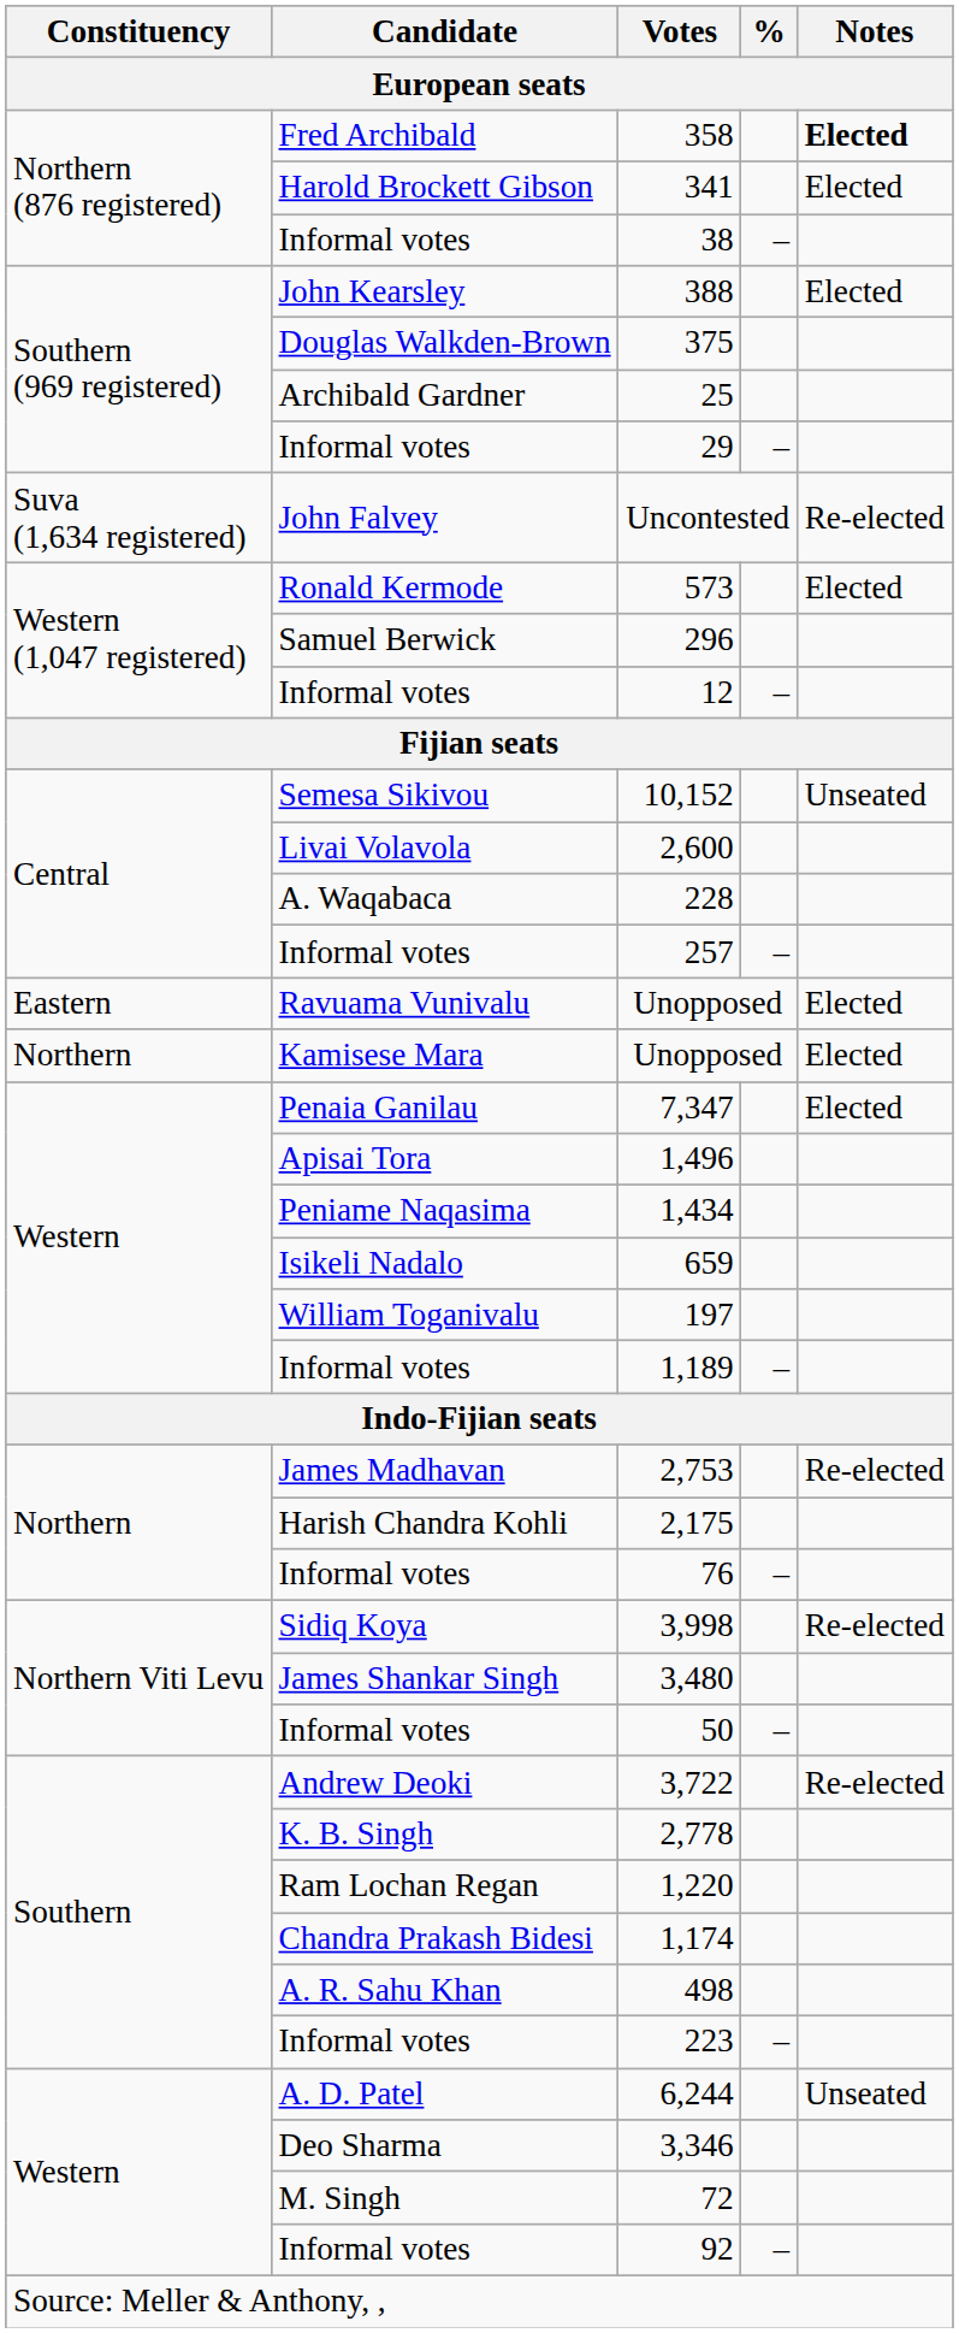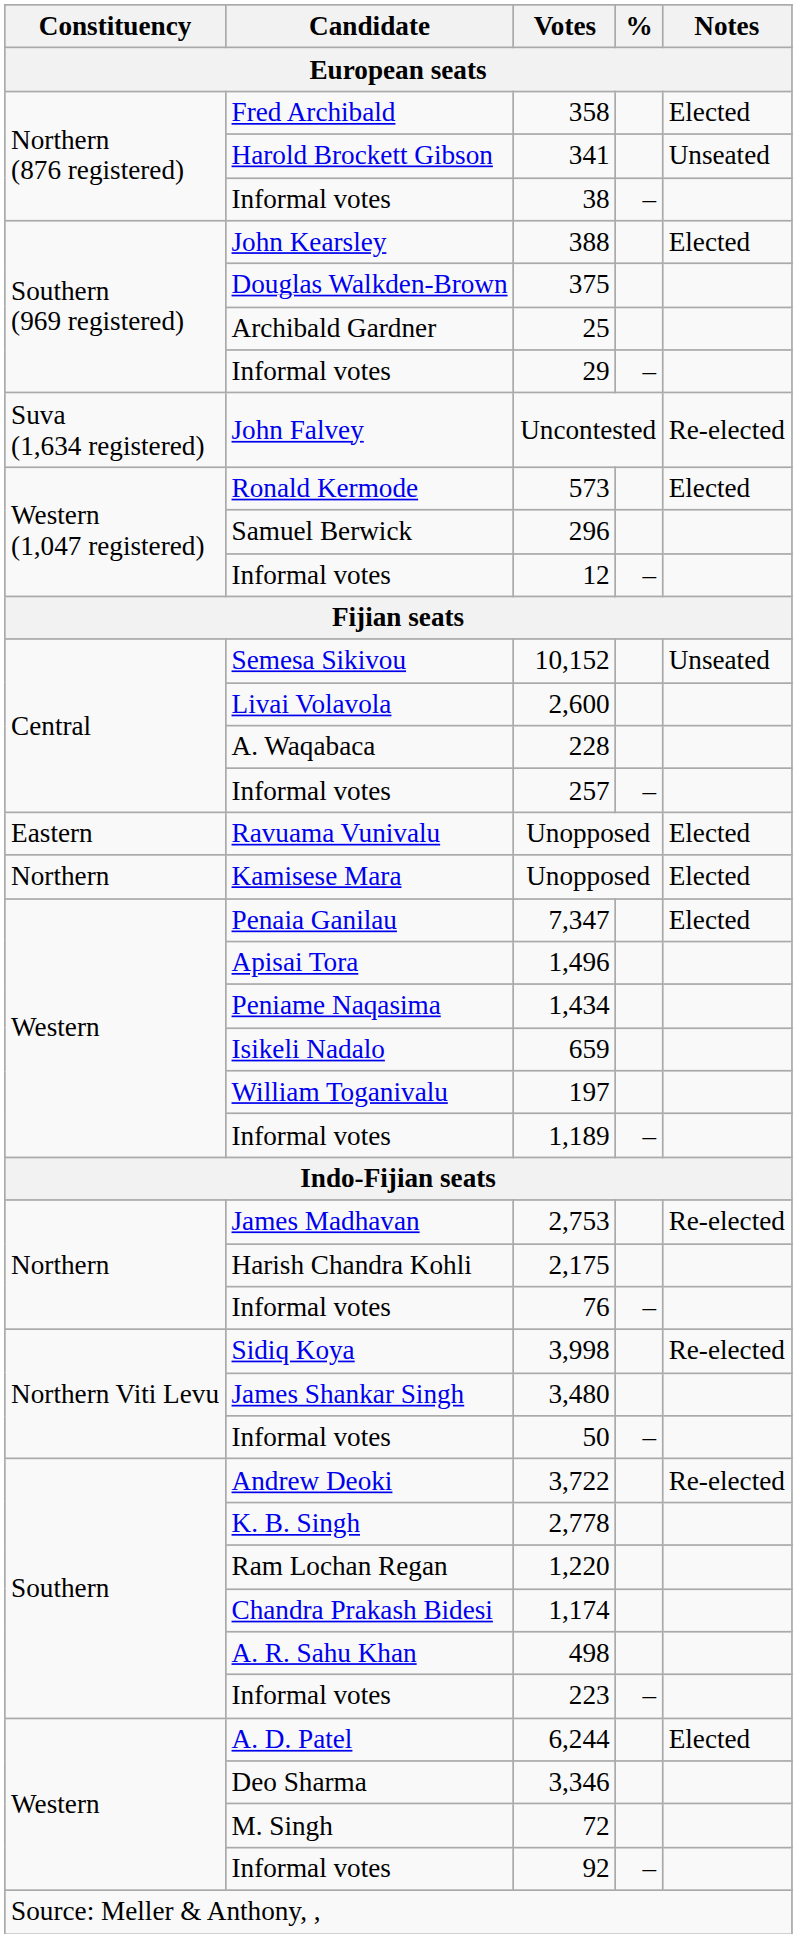 <table class=wikitable style=text-align:right>
 <tr>
 <th>Constituency</th>
 <th>Candidate</th>
 <th>Votes</th>
 <th>%</th>
 <th>Notes</th>
 </tr>
 <tr>
 <th colspan=5>European seats</th>
 </tr>
 <tr>
 <td rowspan=3 align=left>Northern<br>(876 registered)</td>
 <td align=left><a href='#'>Fred Archibald</a></td>
 <td>358</td>
 <td></td>
-<td align=left><strong>Elected</strong></td>
+<td align=left>Elected</td>
 </tr>
 <tr>
 <td align=left><a href='#'>Harold Brockett Gibson</a></td>
 <td>341</td>
 <td></td>
-<td align=left>Elected</td>
+<td align=left>Unseated</td>
 </tr>
 <tr>
 <td align=left>Informal votes</td>
 <td>38</td>
 <td>–</td>
 <td></td>
 </tr>
 <tr>
 <td rowspan=4 align=left>Southern<br>(969 registered)</td>
 <td align=left><a href='#'>John Kearsley</a></td>
 <td>388</td>
 <td></td>
 <td align=left>Elected</td>
 </tr>
 <tr>
 <td align=left><a href='#'>Douglas Walkden-Brown</a></td>
 <td>375</td>
 <td></td>
 <td></td>
 </tr>
 <tr>
 <td align=left>Archibald Gardner</td>
 <td>25</td>
 <td></td>
 <td></td>
 </tr>
 <tr>
 <td align=left>Informal votes</td>
 <td>29</td>
 <td>–</td>
 <td></td>
 </tr>
 <tr>
 <td align=left>Suva<br>(1,634 registered)</td>
 <td align=left><a href='#'>John Falvey</a></td>
 <td colspan=2 align=center>Uncontested</td>
 <td>Re-elected</td>
 </tr>
 <tr>
 <td rowspan=3 align=left>Western<br>(1,047 registered)</td>
 <td align=left><a href='#'>Ronald Kermode</a></td>
 <td>573</td>
 <td></td>
 <td align=left>Elected</td>
 </tr>
 <tr>
 <td align=left>Samuel Berwick</td>
 <td>296</td>
 <td></td>
 <td></td>
 </tr>
 <tr>
 <td align=left>Informal votes</td>
 <td>12</td>
 <td>–</td>
 <td></td>
 </tr>
 <tr>
 <th colspan=5>Fijian seats</th>
 </tr>
 <tr>
 <td align=left rowspan=4>Central</td>
 <td align=left><a href='#'>Semesa Sikivou</a></td>
 <td>10,152</td>
 <td></td>
 <td align=left>Unseated</td>
 </tr>
 <tr>
 <td align=left><a href='#'>Livai Volavola</a></td>
 <td>2,600</td>
 <td></td>
 <td></td>
 </tr>
 <tr>
 <td align=left>A. Waqabaca</td>
 <td>228</td>
 <td></td>
 <td></td>
 </tr>
 <tr>
 <td align=left>Informal votes</td>
 <td>257</td>
 <td>–</td>
 <td></td>
 </tr>
 <tr>
 <td align=left>Eastern</td>
 <td align=left><a href='#'>Ravuama Vunivalu</a></td>
 <td colspan=2 align=center>Unopposed</td>
 <td align=left>Elected</td>
 </tr>
 <tr>
 <td align=left>Northern</td>
 <td align=left><a href='#'>Kamisese Mara</a></td>
 <td colspan=2 align=center>Unopposed</td>
 <td align=left>Elected</td>
 </tr>
 <tr>
 <td align=left rowspan=6>Western</td>
 <td align=left><a href='#'>Penaia Ganilau</a></td>
 <td>7,347</td>
 <td></td>
 <td align=left>Elected</td>
 </tr>
 <tr>
 <td align=left><a href='#'>Apisai Tora</a></td>
 <td>1,496</td>
 <td></td>
 <td></td>
 </tr>
 <tr>
 <td align=left><a href='#'>Peniame Naqasima</a></td>
 <td>1,434</td>
 <td></td>
 <td></td>
 </tr>
 <tr>
 <td align=left><a href='#'>Isikeli Nadalo</a></td>
 <td>659</td>
 <td></td>
 <td></td>
 </tr>
 <tr>
 <td align=left><a href='#'>William Toganivalu</a></td>
 <td>197</td>
 <td></td>
 <td></td>
 </tr>
 <tr>
 <td align=left>Informal votes</td>
 <td>1,189</td>
 <td>–</td>
 <td></td>
 </tr>
 <tr>
 <th colspan=5>Indo-Fijian seats</th>
 </tr>
 <tr>
 <td align=left rowspan=3>Northern</td>
 <td align=left><a href='#'>James Madhavan</a></td>
 <td>2,753</td>
 <td></td>
 <td align=left>Re-elected</td>
 </tr>
 <tr>
 <td align=left>Harish Chandra Kohli</td>
 <td>2,175</td>
 <td></td>
 <td></td>
 </tr>
 <tr>
 <td align=left>Informal votes</td>
 <td>76</td>
 <td>–</td>
 <td></td>
 </tr>
 <tr>
 <td align=left rowspan=3>Northern Viti Levu</td>
 <td align=left><a href='#'>Sidiq Koya</a></td>
 <td>3,998</td>
 <td></td>
 <td align=left>Re-elected</td>
 </tr>
 <tr>
 <td align=left><a href='#'>James Shankar Singh</a></td>
 <td>3,480</td>
 <td></td>
 <td></td>
 </tr>
 <tr>
 <td align=left>Informal votes</td>
 <td>50</td>
 <td>–</td>
 <td></td>
 </tr>
 <tr>
 <td align=left rowspan=6>Southern</td>
 <td align=left><a href='#'>Andrew Deoki</a></td>
 <td>3,722</td>
 <td></td>
 <td align=left>Re-elected</td>
 </tr>
 <tr>
 <td align=left><a href='#'>K. B. Singh</a></td>
 <td>2,778</td>
 <td></td>
 <td></td>
 </tr>
 <tr>
 <td align=left>Ram Lochan Regan</td>
 <td>1,220</td>
 <td></td>
 <td></td>
 </tr>
 <tr>
 <td align=left><a href='#'>Chandra Prakash Bidesi</a></td>
 <td>1,174</td>
 <td></td>
 <td></td>
 </tr>
 <tr>
 <td align=left><a href='#'>A. R. Sahu Khan</a></td>
 <td>498</td>
 <td></td>
 <td></td>
 </tr>
 <tr>
 <td align=left>Informal votes</td>
 <td>223</td>
 <td>–</td>
 <td></td>
 </tr>
 <tr>
 <td align=left rowspan=4>Western</td>
 <td align=left><a href='#'>A. D. Patel</a></td>
 <td>6,244</td>
 <td></td>
-<td align=left>Unseated</td>
+<td align=left>Elected</td>
 </tr>
 <tr>
 <td align=left>Deo Sharma</td>
 <td>3,346</td>
 <td></td>
 <td></td>
 </tr>
 <tr>
 <td align=left>M. Singh</td>
 <td>72</td>
 <td></td>
 <td></td>
 </tr>
 <tr>
 <td align=left>Informal votes</td>
 <td>92</td>
 <td>–</td>
 <td></td>
 </tr>
 <tr>
 <td colspan=5 align=left>Source: Meller & Anthony, , </td>
 </tr>
 </table>
